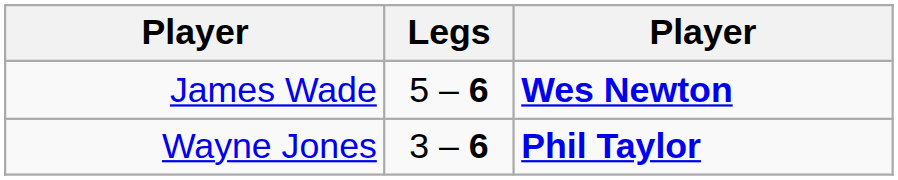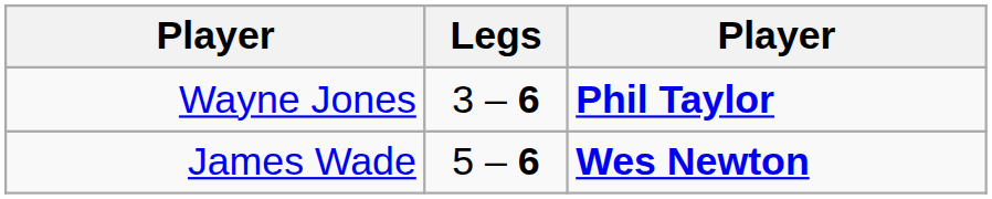 <table class=wikitable style="text-align:center">
 <tr>
 <th width=163>Player</th>
 <th width=50>Legs</th>
 <th width=163>Player</th>
 </tr>
 <tr align=left>
+<td align=right><a href='#'>Wayne Jones</a> </td>
+<td align=center>3 – <strong>6</strong></td>
+<td> <strong><a href='#'>Phil Taylor</a></strong></td>
+</tr>
+<tr align=left>
 <td align=right><a href='#'>James Wade</a> </td>
 <td align=center>5 – <strong>6</strong></td>
 <td> <strong><a href='#'>Wes Newton</a></strong></td>
 </tr>
-<tr align=left>
-<td align=right><a href='#'>Wayne Jones</a> </td>
-<td align=center>3 – <strong>6</strong></td>
-<td> <strong><a href='#'>Phil Taylor</a></strong></td>
-</tr>
 </table>
